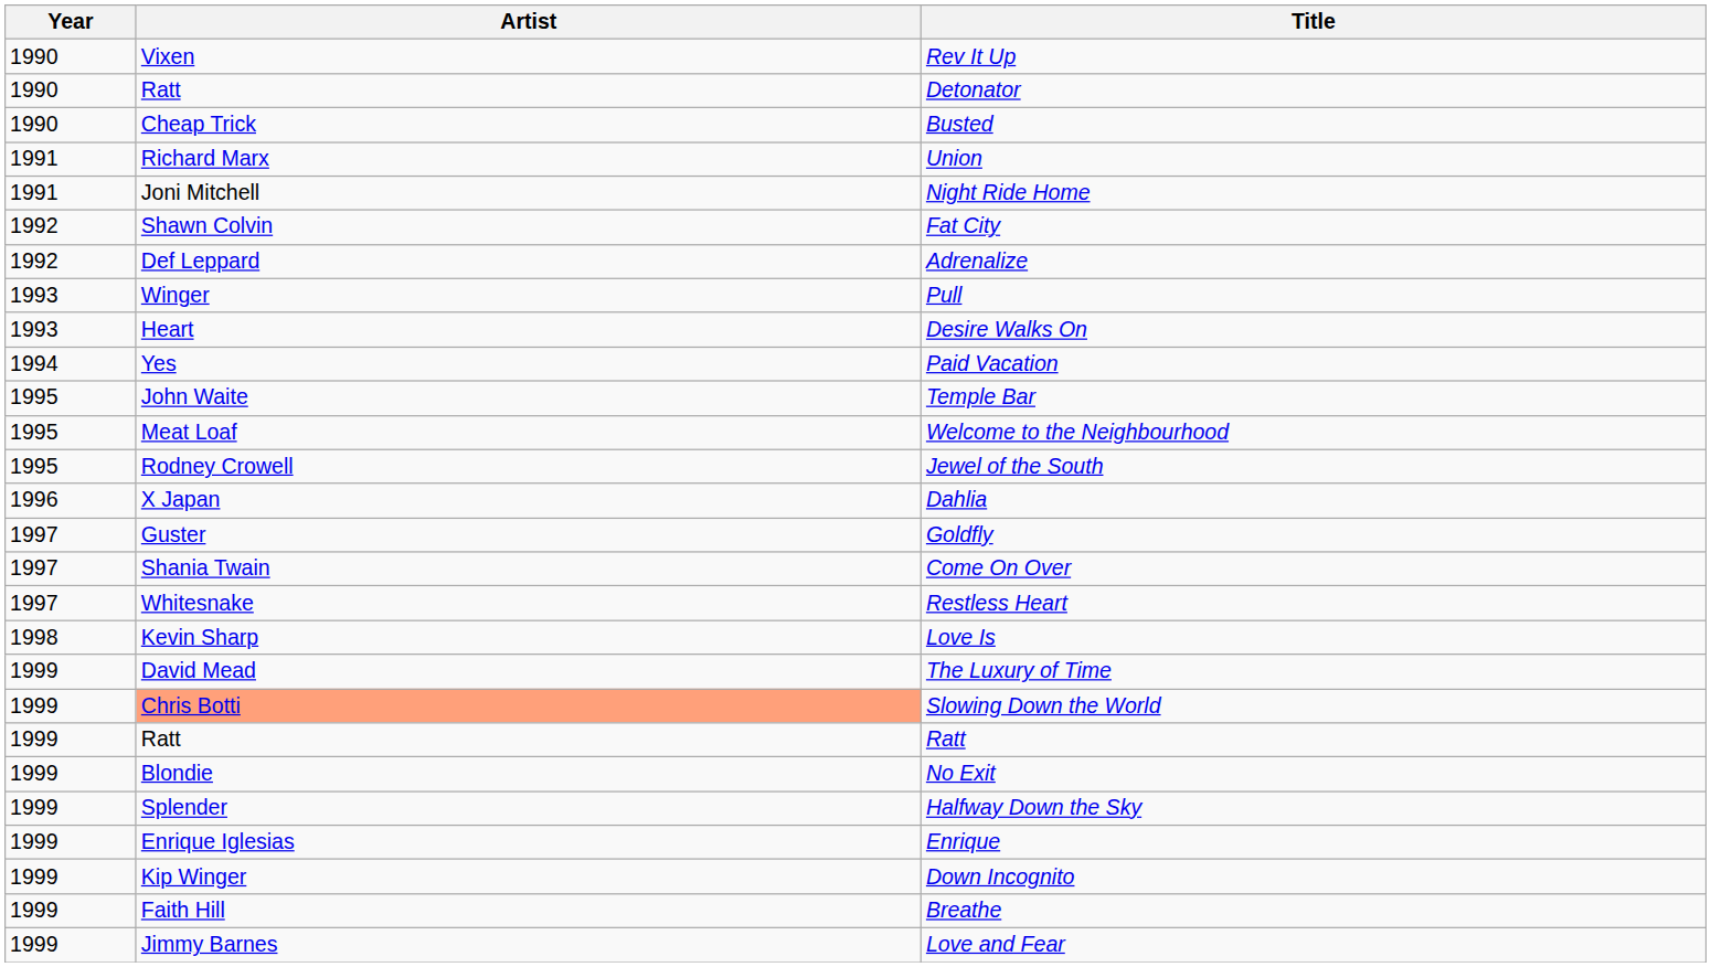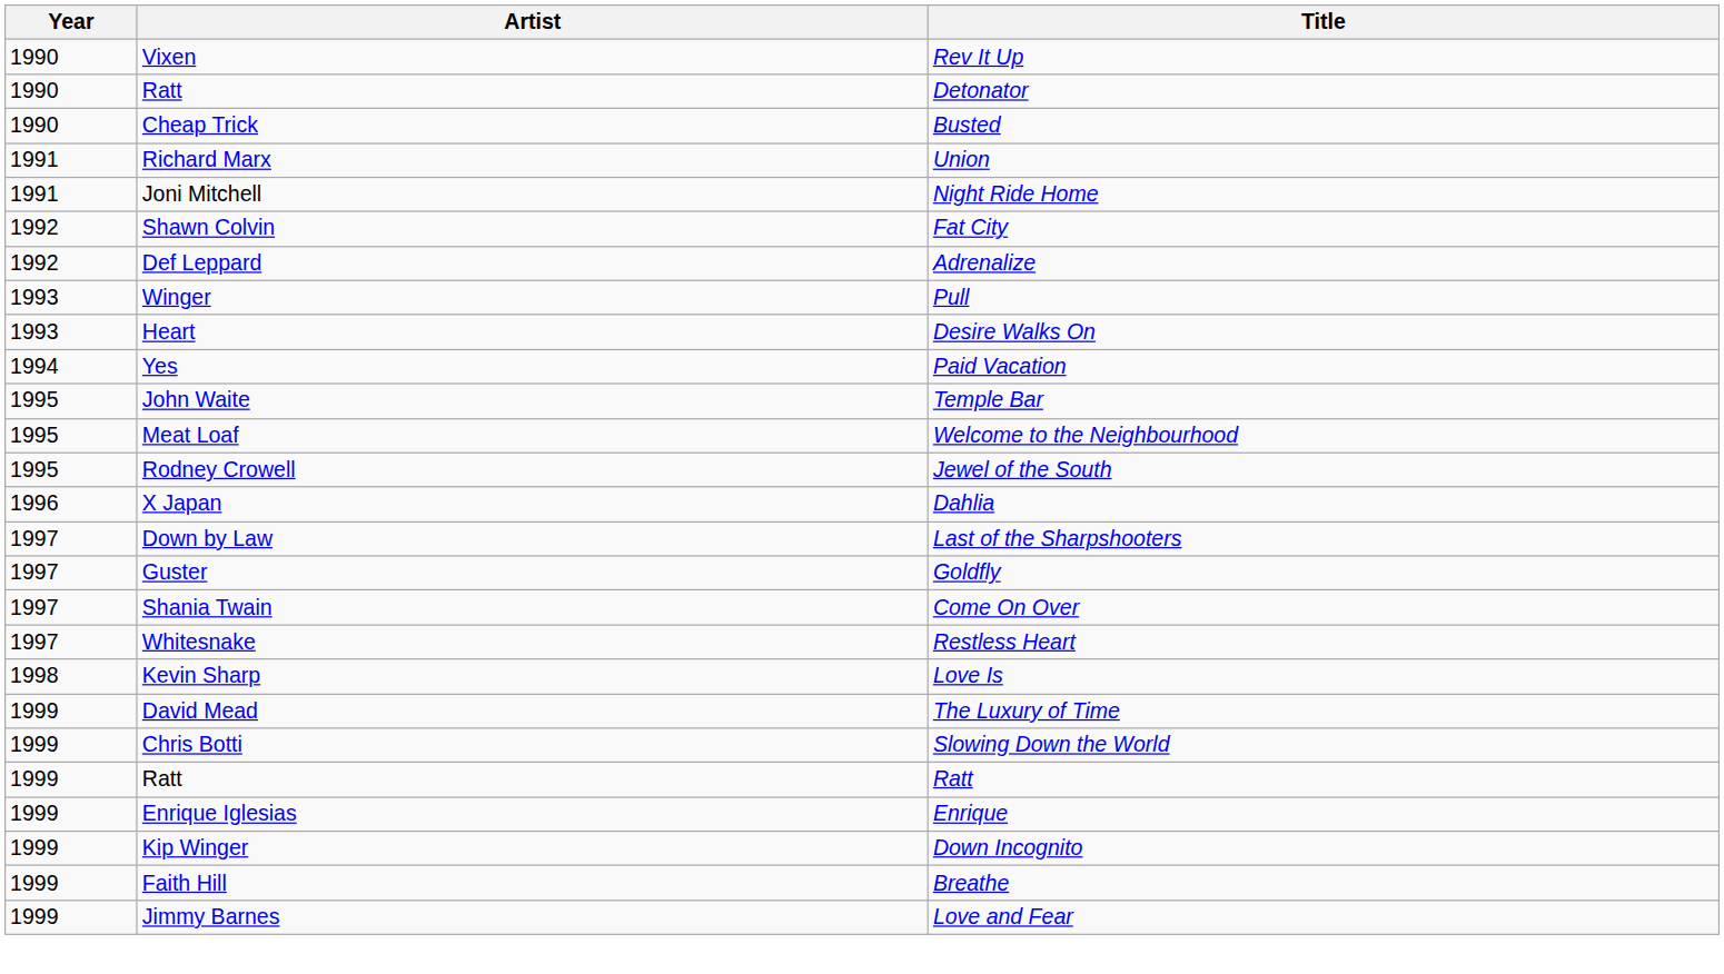 <table class="wikitable sortable" style="width:100%;">
 <tr>
 <th style="width:30px;">Year</th>
 <th style="width:250px;">Artist</th>
 <th style="width:250px;">Title</th>
 </tr>
 <tr>
 <td>1990</td>
 <td><a href='#'>Vixen</a></td>
 <td><em><a href='#'>Rev It Up</a></em></td>
 </tr>
 <tr>
 <td>1990</td>
 <td><a href='#'>Ratt</a></td>
 <td><em><a href='#'>Detonator</a></em></td>
 </tr>
 <tr>
 <td>1990</td>
 <td><a href='#'>Cheap Trick</a></td>
 <td><em><a href='#'>Busted</a></em></td>
 </tr>
 <tr>
 <td>1991</td>
 <td><a href='#'>Richard Marx</a></td>
 <td><em><a href='#'>Union</a></em></td>
 </tr>
 <tr>
 <td>1991</td>
 <td>Joni Mitchell</td>
 <td><em><a href='#'>Night Ride Home</a></em></td>
 </tr>
 <tr>
 <td>1992</td>
 <td><a href='#'>Shawn Colvin</a></td>
 <td><em><a href='#'>Fat City</a></em></td>
 </tr>
 <tr>
 <td>1992</td>
 <td><a href='#'>Def Leppard</a></td>
 <td><em><a href='#'>Adrenalize</a></em></td>
 </tr>
 <tr>
 <td>1993</td>
 <td><a href='#'>Winger</a></td>
 <td><em><a href='#'>Pull</a></em></td>
 </tr>
 <tr>
 <td>1993</td>
 <td><a href='#'>Heart</a></td>
 <td><em><a href='#'>Desire Walks On</a></em></td>
 </tr>
 <tr>
 <td>1994</td>
 <td><a href='#'>Yes</a></td>
 <td><em><a href='#'>Paid Vacation</a></em></td>
 </tr>
 <tr>
 <td>1995</td>
 <td><a href='#'>John Waite</a></td>
 <td><em><a href='#'>Temple Bar</a></em></td>
 </tr>
 <tr>
 <td>1995</td>
 <td><a href='#'>Meat Loaf</a></td>
 <td><em><a href='#'>Welcome to the Neighbourhood</a></em></td>
 </tr>
 <tr>
 <td>1995</td>
 <td><a href='#'>Rodney Crowell</a></td>
 <td><em><a href='#'>Jewel of the South</a></em></td>
 </tr>
 <tr>
 <td>1996</td>
 <td><a href='#'>X Japan</a></td>
 <td><em><a href='#'>Dahlia</a></em></td>
 </tr>
 <tr>
 <td>1997</td>
+<td><a href='#'>Down by Law</a></td>
+<td><em><a href='#'>Last of the Sharpshooters</a></em></td>
+</tr>
+<tr>
+<td>1997</td>
 <td><a href='#'>Guster</a></td>
 <td><em><a href='#'>Goldfly</a></em></td>
 </tr>
 <tr>
 <td>1997</td>
 <td><a href='#'>Shania Twain</a></td>
 <td><em><a href='#'>Come On Over</a></em></td>
 </tr>
 <tr>
 <td>1997</td>
 <td><a href='#'>Whitesnake</a></td>
 <td><em><a href='#'>Restless Heart</a></em></td>
 </tr>
 <tr>
 <td>1998</td>
 <td><a href='#'>Kevin Sharp</a></td>
 <td><em><a href='#'>Love Is</a></em></td>
 </tr>
 <tr>
 <td>1999</td>
 <td><a href='#'>David Mead</a></td>
 <td><em><a href='#'>The Luxury of Time</a></em></td>
 </tr>
 <tr>
 <td>1999</td>
-<td style="background: lightsalmon;"><a href='#'>Chris Botti</a></td>
+<td><a href='#'>Chris Botti</a></td>
 <td><em><a href='#'>Slowing Down the World</a></em></td>
 </tr>
 <tr>
 <td>1999</td>
 <td>Ratt</td>
 <td><em><a href='#'>Ratt</a></em></td>
-</tr>
-<tr>
-<td>1999</td>
-<td><a href='#'>Blondie</a></td>
-<td><em><a href='#'>No Exit</a></em></td>
-</tr>
-<tr>
-<td>1999</td>
-<td><a href='#'>Splender</a></td>
-<td><em><a href='#'>Halfway Down the Sky</a></em></td>
 </tr>
 <tr>
 <td>1999</td>
 <td><a href='#'>Enrique Iglesias</a></td>
 <td><em><a href='#'>Enrique</a></em></td>
 </tr>
 <tr>
 <td>1999</td>
 <td><a href='#'>Kip Winger</a></td>
 <td><em><a href='#'>Down Incognito</a></em></td>
 </tr>
 <tr>
 <td>1999</td>
 <td><a href='#'>Faith Hill</a></td>
 <td><em><a href='#'>Breathe</a></em></td>
 </tr>
 <tr>
 <td>1999</td>
 <td><a href='#'>Jimmy Barnes</a></td>
 <td><em><a href='#'>Love and Fear</a></em></td>
 </tr>
 </table>
